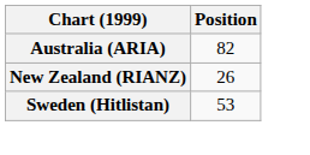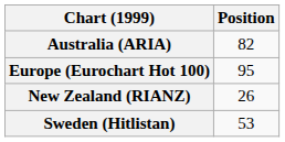 <table class="wikitable sortable plainrowheaders" style="text-align:center">
 <tr>
 <th>Chart (1999)</th>
 <th>Position</th>
 </tr>
 <tr>
 <th scope="row">Australia (ARIA)</th>
 <td>82</td>
 </tr>
 <tr>
+<th scope="row">Europe (Eurochart Hot 100)</th>
+<td>95</td>
+</tr>
+<tr>
 <th scope="row">New Zealand (RIANZ)</th>
 <td>26</td>
 </tr>
 <tr>
 <th scope="row">Sweden (Hitlistan)</th>
 <td>53</td>
 </tr>
 </table>
